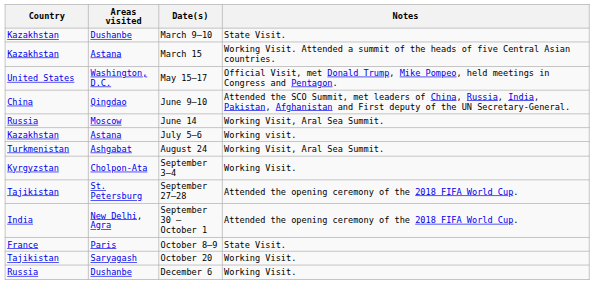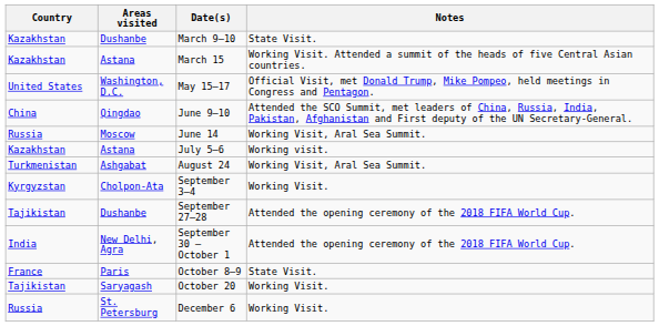 <table class="wikitable" style="margin: 1em auto 1em auto">
 <tr>
 <th width="120">Country</th>
 <th width="100">Areas visited</th>
 <th width="90">Date(s)</th>
 <th width="550">Notes</th>
 </tr>
 <tr>
 <td> <a href='#'>Kazakhstan</a></td>
 <td><a href='#'>Dushanbe</a></td>
 <td>March 9–10</td>
 <td>State Visit.</td>
 </tr>
 <tr>
 <td> <a href='#'>Kazakhstan</a></td>
 <td><a href='#'>Astana</a></td>
 <td>March 15</td>
 <td>Working Visit. Attended a summit of the heads of five Central Asian countries.</td>
 </tr>
 <tr>
 <td> <a href='#'>United States</a></td>
 <td><a href='#'>Washington, D.C.</a></td>
 <td>May 15–17</td>
 <td>Official Visit, met <a href='#'>Donald Trump</a>, <a href='#'>Mike Pompeo</a>, held meetings in Congress and <a href='#'>Pentagon</a>.</td>
 </tr>
 <tr>
 <td> <a href='#'>China</a></td>
 <td><a href='#'>Qingdao</a></td>
 <td>June 9–10</td>
 <td>Attended the SCO Summit, met leaders of <a href='#'>China</a>, <a href='#'>Russia</a>, <a href='#'>India</a>, <a href='#'>Pakistan</a>, <a href='#'>Afghanistan</a> and First deputy of the UN Secretary-General.</td>
 </tr>
 <tr>
 <td> <a href='#'>Russia</a></td>
 <td><a href='#'>Moscow</a></td>
 <td>June 14</td>
 <td>Working Visit, Aral Sea Summit.</td>
 </tr>
 <tr>
 <td> <a href='#'>Kazakhstan</a></td>
 <td><a href='#'>Astana</a></td>
 <td>July 5–6</td>
 <td>Working visit.</td>
 </tr>
 <tr>
 <td> <a href='#'>Turkmenistan</a></td>
 <td><a href='#'>Ashgabat</a></td>
 <td>August 24</td>
 <td>Working Visit, Aral Sea Summit.</td>
 </tr>
 <tr>
 <td> <a href='#'>Kyrgyzstan</a></td>
 <td><a href='#'>Cholpon-Ata</a></td>
 <td>September 3–4</td>
 <td>Working Visit.</td>
 </tr>
 <tr>
 <td> <a href='#'>Tajikistan</a></td>
-<td><a href='#'>St. Petersburg</a></td>
+<td><a href='#'>Dushanbe</a></td>
 <td>September 27–28</td>
 <td>Attended the opening ceremony of the <a href='#'>2018 FIFA World Cup</a>.</td>
 </tr>
 <tr>
 <td> <a href='#'>India</a></td>
 <td><a href='#'>New Delhi</a>, <a href='#'>Agra</a></td>
 <td>September 30 – October 1</td>
 <td>Attended the opening ceremony of the <a href='#'>2018 FIFA World Cup</a>.</td>
 </tr>
 <tr>
 <td> <a href='#'>France</a></td>
 <td><a href='#'>Paris</a></td>
 <td>October 8–9</td>
 <td>State Visit.</td>
 </tr>
 <tr>
 <td> <a href='#'>Tajikistan</a></td>
 <td><a href='#'>Saryagash</a></td>
 <td>October 20</td>
 <td>Working Visit.</td>
 </tr>
 <tr>
 <td> <a href='#'>Russia</a></td>
-<td><a href='#'>Dushanbe</a></td>
+<td><a href='#'>St. Petersburg</a></td>
 <td>December 6</td>
 <td>Working Visit.</td>
 </tr>
 </table>
